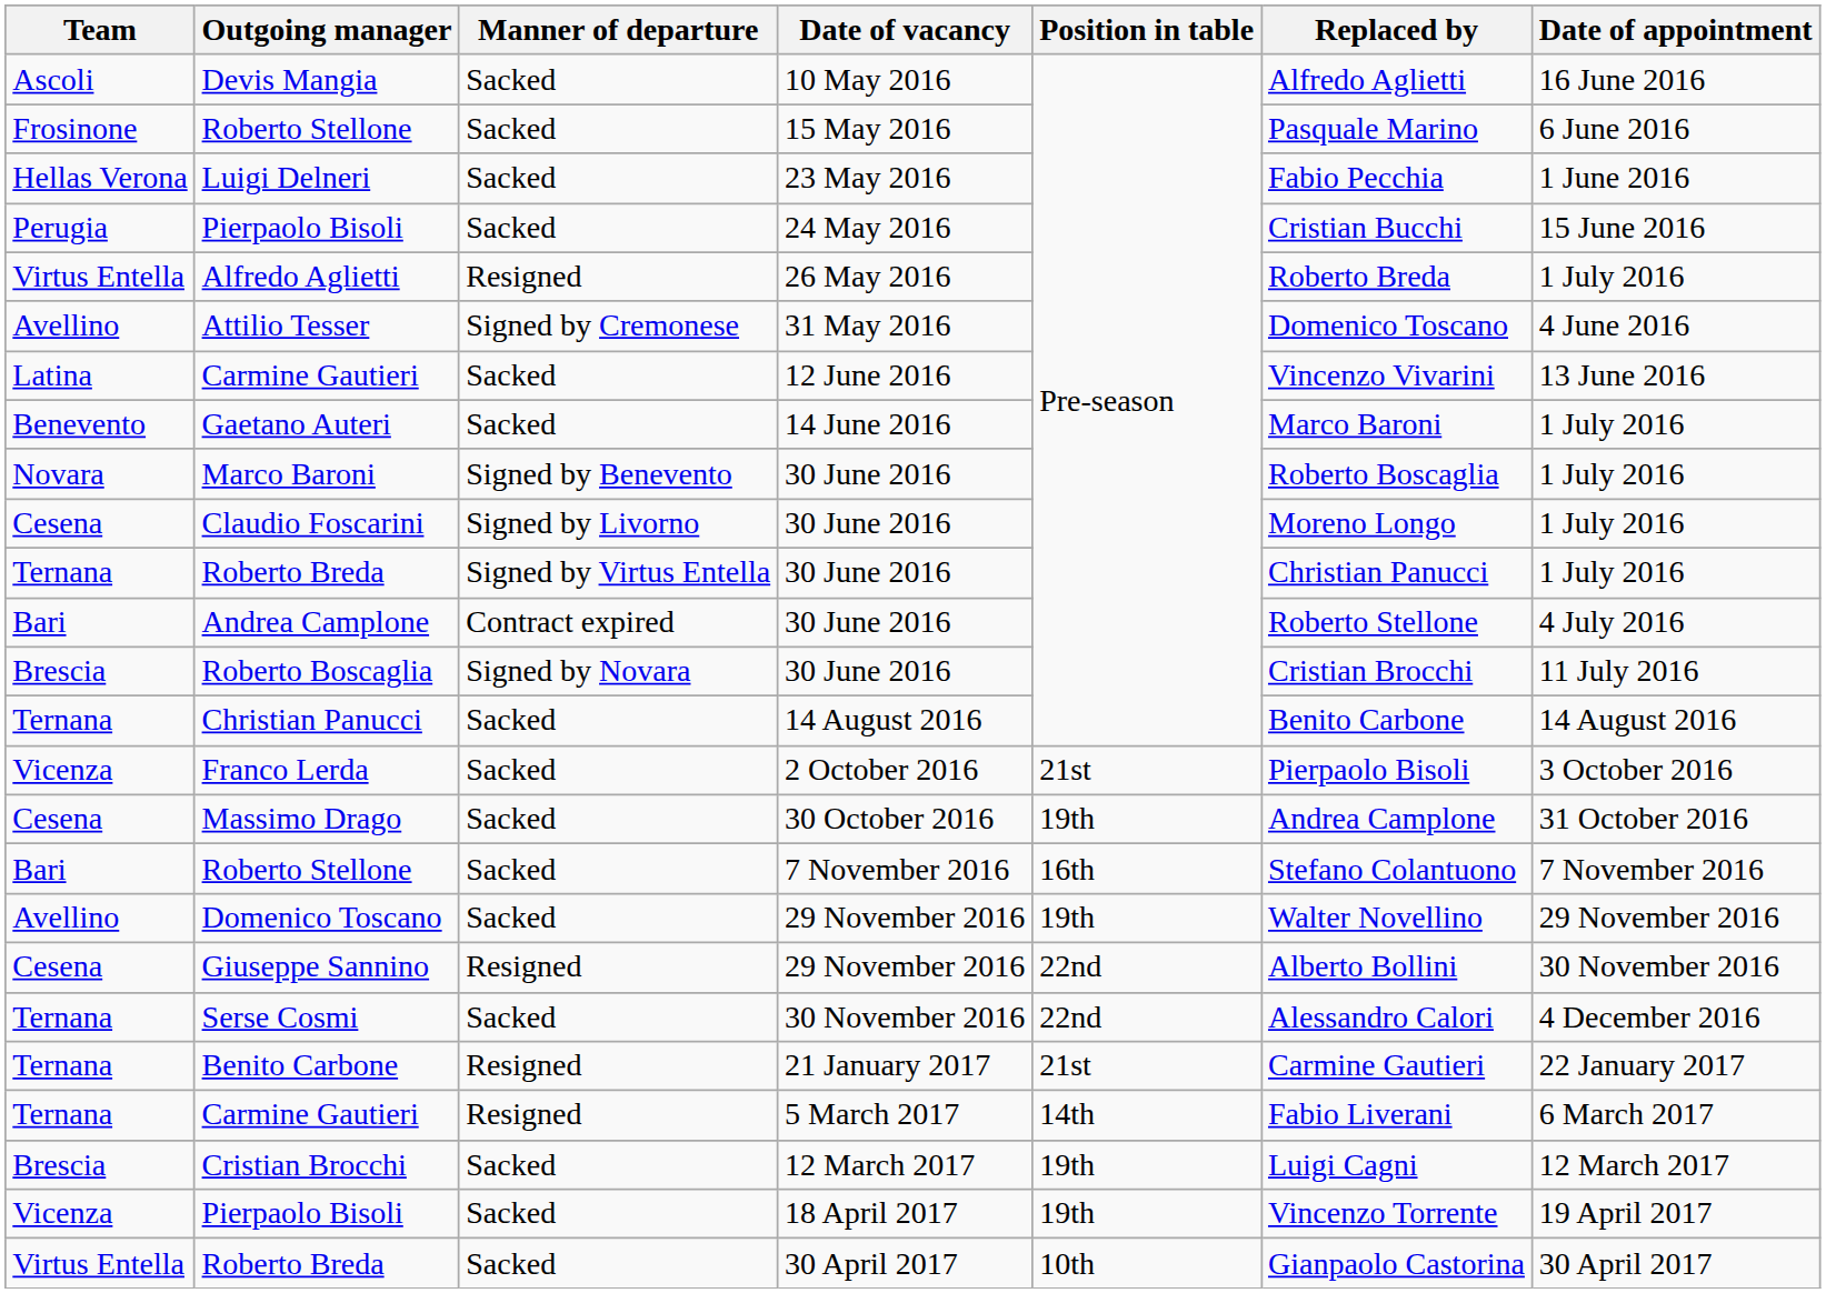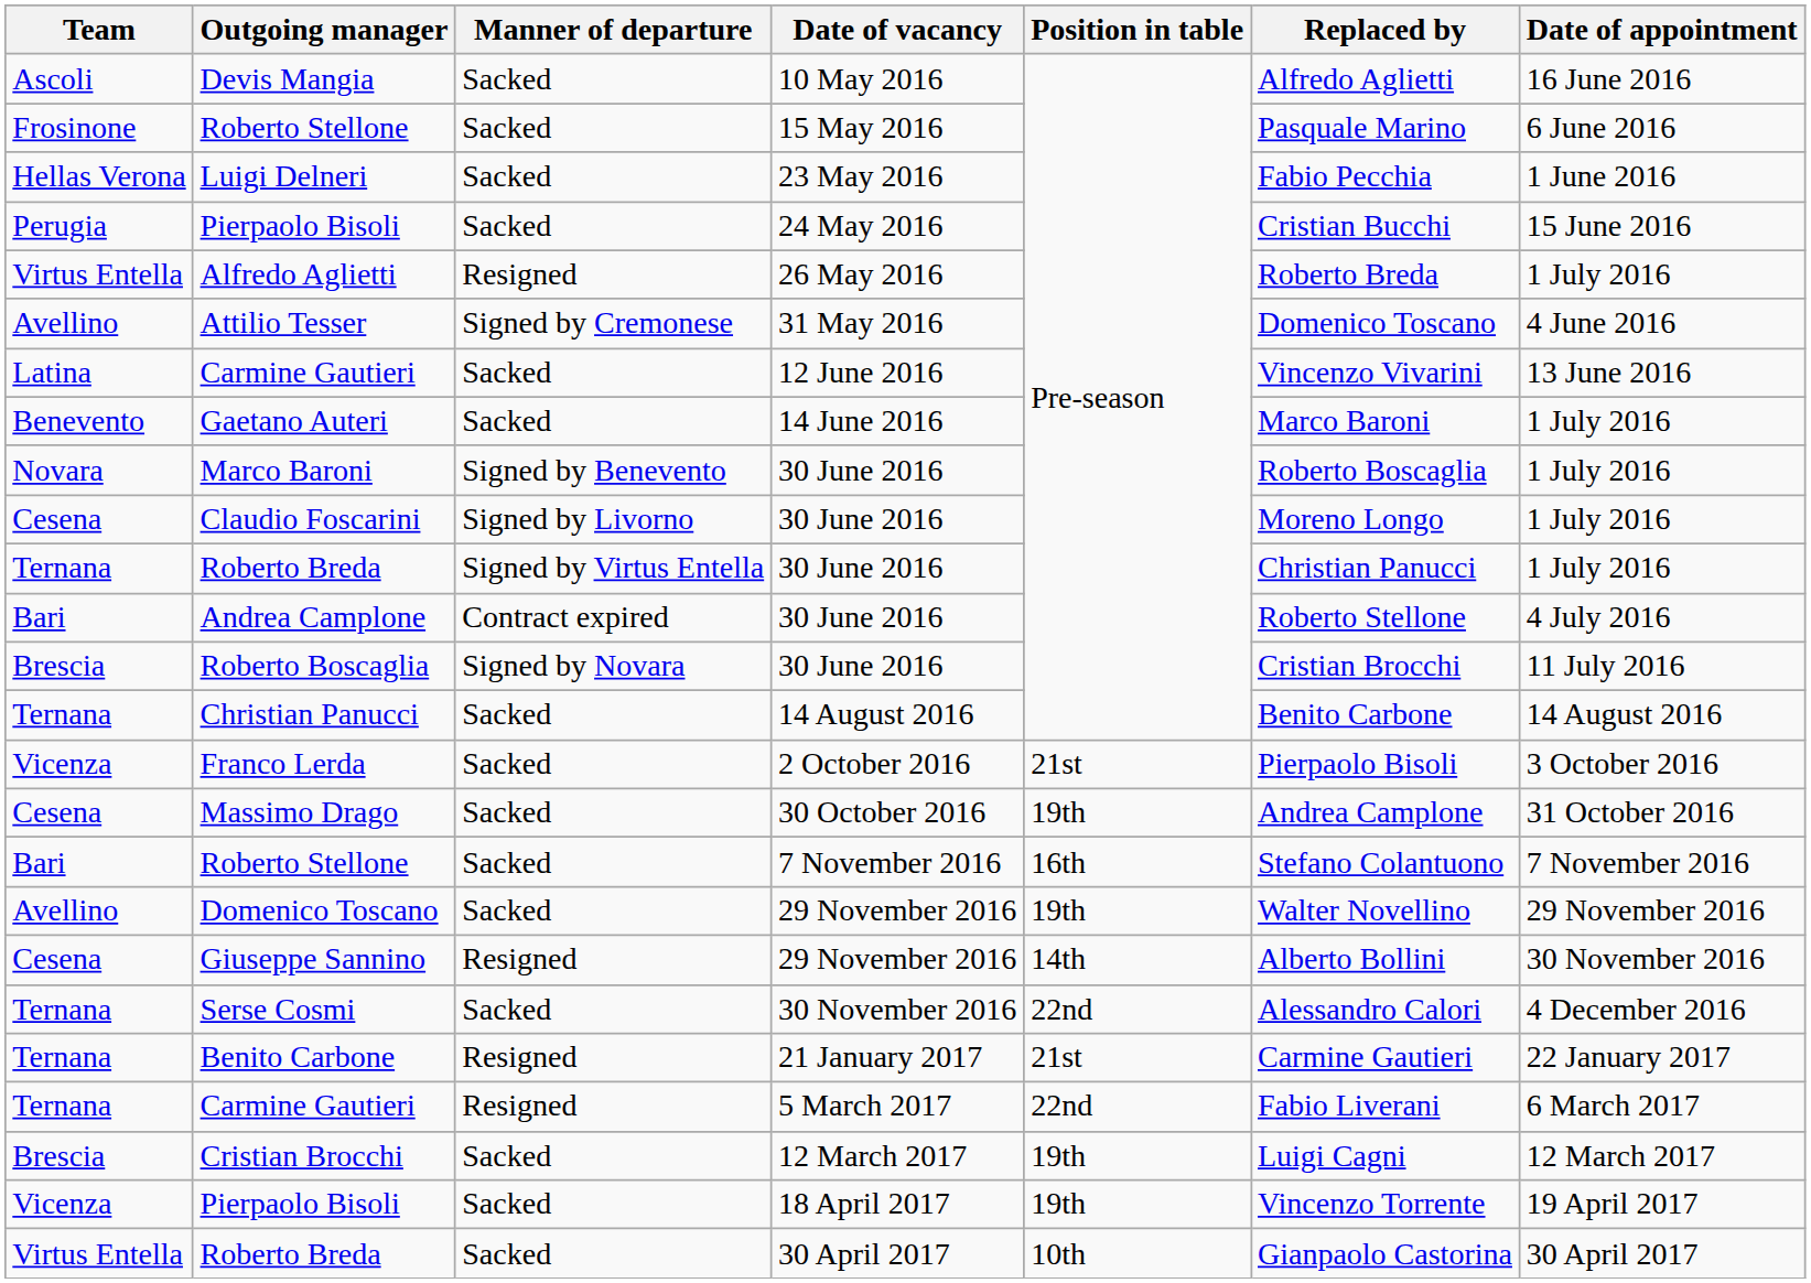 <table class="wikitable sortable">
 <tr>
 <th>Team</th>
 <th>Outgoing manager</th>
 <th>Manner of departure</th>
 <th>Date of vacancy</th>
 <th>Position in table</th>
 <th>Replaced by</th>
 <th>Date of appointment</th>
 </tr>
 <tr>
 <td><a href='#'>Ascoli</a></td>
 <td> <a href='#'>Devis Mangia</a></td>
 <td>Sacked</td>
 <td>10 May 2016</td>
 <td rowspan="14">Pre-season</td>
 <td> <a href='#'>Alfredo Aglietti</a></td>
 <td>16 June 2016</td>
 </tr>
 <tr>
 <td><a href='#'>Frosinone</a></td>
 <td> <a href='#'>Roberto Stellone</a></td>
 <td>Sacked</td>
 <td>15 May 2016</td>
 <td> <a href='#'>Pasquale Marino</a></td>
 <td>6 June 2016</td>
 </tr>
 <tr>
 <td><a href='#'>Hellas Verona</a></td>
 <td> <a href='#'>Luigi Delneri</a></td>
 <td>Sacked</td>
 <td>23 May 2016</td>
 <td> <a href='#'>Fabio Pecchia</a></td>
 <td>1 June 2016</td>
 </tr>
 <tr>
 <td><a href='#'>Perugia</a></td>
 <td> <a href='#'>Pierpaolo Bisoli</a></td>
 <td>Sacked</td>
 <td>24 May 2016</td>
 <td> <a href='#'>Cristian Bucchi</a></td>
 <td>15 June 2016</td>
 </tr>
 <tr>
 <td><a href='#'>Virtus Entella</a></td>
 <td> <a href='#'>Alfredo Aglietti</a></td>
 <td>Resigned</td>
 <td>26 May 2016</td>
 <td> <a href='#'>Roberto Breda</a></td>
 <td>1 July 2016</td>
 </tr>
 <tr>
 <td><a href='#'>Avellino</a></td>
 <td> <a href='#'>Attilio Tesser</a></td>
 <td>Signed by <a href='#'>Cremonese</a></td>
 <td>31 May 2016</td>
 <td> <a href='#'>Domenico Toscano</a></td>
 <td>4 June 2016</td>
 </tr>
 <tr>
 <td><a href='#'>Latina</a></td>
 <td> <a href='#'>Carmine Gautieri</a></td>
 <td>Sacked</td>
 <td>12 June 2016</td>
 <td> <a href='#'>Vincenzo Vivarini</a></td>
 <td>13 June 2016</td>
 </tr>
 <tr>
 <td><a href='#'>Benevento</a></td>
 <td> <a href='#'>Gaetano Auteri</a></td>
 <td>Sacked</td>
 <td>14 June 2016</td>
 <td> <a href='#'>Marco Baroni</a></td>
 <td>1 July 2016</td>
 </tr>
 <tr>
 <td><a href='#'>Novara</a></td>
 <td> <a href='#'>Marco Baroni</a></td>
 <td>Signed by <a href='#'>Benevento</a></td>
 <td>30 June 2016</td>
 <td> <a href='#'>Roberto Boscaglia</a></td>
 <td>1 July 2016</td>
 </tr>
 <tr>
 <td><a href='#'>Cesena</a></td>
 <td> <a href='#'>Claudio Foscarini</a></td>
 <td>Signed by <a href='#'>Livorno</a></td>
 <td>30 June 2016</td>
 <td> <a href='#'>Moreno Longo</a></td>
 <td>1 July 2016</td>
 </tr>
 <tr>
 <td><a href='#'>Ternana</a></td>
 <td> <a href='#'>Roberto Breda</a></td>
 <td>Signed by <a href='#'>Virtus Entella</a></td>
 <td>30 June 2016</td>
 <td> <a href='#'>Christian Panucci</a></td>
 <td>1 July 2016</td>
 </tr>
 <tr>
 <td><a href='#'>Bari</a></td>
 <td> <a href='#'>Andrea Camplone</a></td>
 <td>Contract expired</td>
 <td>30 June 2016</td>
 <td> <a href='#'>Roberto Stellone</a></td>
 <td>4 July 2016</td>
 </tr>
 <tr>
 <td><a href='#'>Brescia</a></td>
 <td> <a href='#'>Roberto Boscaglia</a></td>
 <td>Signed by <a href='#'>Novara</a></td>
 <td>30 June 2016</td>
 <td> <a href='#'>Cristian Brocchi</a></td>
 <td>11 July 2016</td>
 </tr>
 <tr>
 <td><a href='#'>Ternana</a></td>
 <td> <a href='#'>Christian Panucci</a></td>
 <td>Sacked</td>
 <td>14 August 2016</td>
 <td> <a href='#'>Benito Carbone</a></td>
 <td>14 August 2016</td>
 </tr>
 <tr>
 <td><a href='#'>Vicenza</a></td>
 <td> <a href='#'>Franco Lerda</a></td>
 <td>Sacked</td>
 <td>2 October 2016</td>
 <td>21st</td>
 <td> <a href='#'>Pierpaolo Bisoli</a></td>
 <td>3 October 2016</td>
 </tr>
 <tr>
 <td><a href='#'>Cesena</a></td>
 <td> <a href='#'>Massimo Drago</a></td>
 <td>Sacked</td>
 <td>30 October 2016</td>
 <td>19th</td>
 <td> <a href='#'>Andrea Camplone</a></td>
 <td>31 October 2016</td>
 </tr>
 <tr>
 <td><a href='#'>Bari</a></td>
 <td> <a href='#'>Roberto Stellone</a></td>
 <td>Sacked</td>
 <td>7 November 2016</td>
 <td>16th</td>
 <td> <a href='#'>Stefano Colantuono</a></td>
 <td>7 November 2016</td>
 </tr>
 <tr>
 <td><a href='#'>Avellino</a></td>
 <td> <a href='#'>Domenico Toscano</a></td>
 <td>Sacked</td>
 <td>29 November 2016</td>
 <td>19th</td>
 <td> <a href='#'>Walter Novellino</a></td>
 <td>29 November 2016</td>
 </tr>
 <tr>
 <td><a href='#'>Cesena</a></td>
 <td> <a href='#'>Giuseppe Sannino</a></td>
 <td>Resigned</td>
 <td>29 November 2016</td>
-<td>22nd</td>
+<td>14th</td>
 <td> <a href='#'>Alberto Bollini</a></td>
 <td>30 November 2016</td>
 </tr>
 <tr>
 <td><a href='#'>Ternana</a></td>
 <td> <a href='#'>Serse Cosmi</a></td>
 <td>Sacked</td>
 <td>30 November 2016</td>
 <td>22nd</td>
 <td> <a href='#'>Alessandro Calori</a></td>
 <td>4 December 2016</td>
 </tr>
 <tr>
 <td><a href='#'>Ternana</a></td>
 <td> <a href='#'>Benito Carbone</a></td>
 <td>Resigned</td>
 <td>21 January 2017</td>
 <td>21st</td>
 <td> <a href='#'>Carmine Gautieri</a></td>
 <td>22 January 2017</td>
 </tr>
 <tr>
 <td><a href='#'>Ternana</a></td>
 <td> <a href='#'>Carmine Gautieri</a></td>
 <td>Resigned</td>
 <td>5 March 2017</td>
-<td>14th</td>
+<td>22nd</td>
 <td> <a href='#'>Fabio Liverani</a></td>
 <td>6 March 2017</td>
 </tr>
 <tr>
 <td><a href='#'>Brescia</a></td>
 <td> <a href='#'>Cristian Brocchi</a></td>
 <td>Sacked</td>
 <td>12 March 2017</td>
 <td>19th</td>
 <td> <a href='#'>Luigi Cagni</a></td>
 <td>12 March 2017</td>
 </tr>
 <tr>
 <td><a href='#'>Vicenza</a></td>
 <td> <a href='#'>Pierpaolo Bisoli</a></td>
 <td>Sacked</td>
 <td>18 April 2017</td>
 <td>19th</td>
 <td> <a href='#'>Vincenzo Torrente</a></td>
 <td>19 April 2017</td>
 </tr>
 <tr>
 <td><a href='#'>Virtus Entella</a></td>
 <td> <a href='#'>Roberto Breda</a></td>
 <td>Sacked</td>
 <td>30 April 2017</td>
 <td>10th</td>
 <td> <a href='#'>Gianpaolo Castorina</a></td>
 <td>30 April 2017</td>
 </tr>
 </table>
